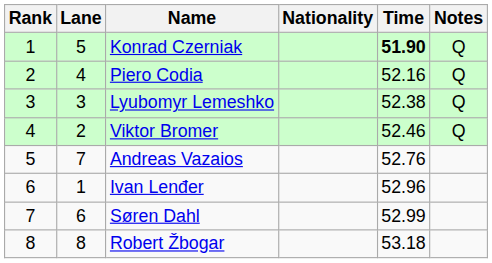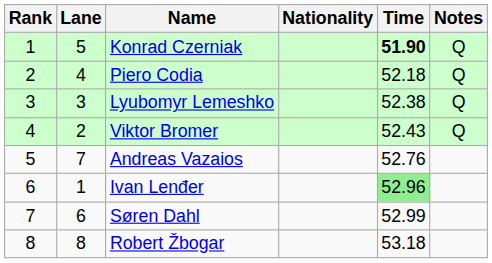 <table class="wikitable sortable" style="text-align:center">
 <tr>
 <th>Rank</th>
 <th>Lane</th>
 <th>Name</th>
 <th>Nationality</th>
 <th>Time</th>
 <th>Notes</th>
 </tr>
 <tr bgcolor=ccffcc>
 <td>1</td>
 <td>5</td>
 <td align=left><a href='#'>Konrad Czerniak</a></td>
 <td align=left></td>
 <td><strong>51.90</strong></td>
 <td>Q</td>
 </tr>
 <tr bgcolor=ccffcc>
 <td>2</td>
 <td>4</td>
 <td align=left><a href='#'>Piero Codia</a></td>
 <td align=left></td>
-<td>52.16</td>
+<td>52.18</td>
 <td>Q</td>
 </tr>
 <tr bgcolor=ccffcc>
 <td>3</td>
 <td>3</td>
 <td align=left><a href='#'>Lyubomyr Lemeshko</a></td>
 <td align=left></td>
 <td>52.38</td>
 <td>Q</td>
 </tr>
 <tr bgcolor=ccffcc>
 <td>4</td>
 <td>2</td>
 <td align=left><a href='#'>Viktor Bromer</a></td>
 <td align=left></td>
-<td>52.46</td>
+<td>52.43</td>
 <td>Q</td>
 </tr>
 <tr>
 <td>5</td>
 <td>7</td>
 <td align=left><a href='#'>Andreas Vazaios</a></td>
 <td align=left></td>
 <td>52.76</td>
 <td></td>
 </tr>
 <tr>
 <td>6</td>
 <td>1</td>
 <td align=left><a href='#'>Ivan Lenđer</a></td>
 <td align=left></td>
-<td>52.96</td>
+<td style="background: lightgreen;">52.96</td>
 <td></td>
 </tr>
 <tr>
 <td>7</td>
 <td>6</td>
 <td align=left><a href='#'>Søren Dahl</a></td>
 <td align=left></td>
 <td>52.99</td>
 <td></td>
 </tr>
 <tr>
 <td>8</td>
 <td>8</td>
 <td align=left><a href='#'>Robert Žbogar</a></td>
 <td align=left></td>
 <td>53.18</td>
 <td></td>
 </tr>
 </table>
